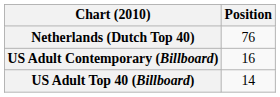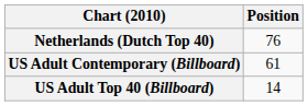 <table class="wikitable sortable plainrowheaders">
 <tr>
 <th scope="col">Chart (2010)</th>
 <th scope="col">Position</th>
 </tr>
 <tr>
 <th scope="row">Netherlands (Dutch Top 40)</th>
 <td style="text-align:center;">76</td>
 </tr>
 <tr>
 <th scope="row">US Adult Contemporary (<em>Billboard</em>)</th>
-<td style="text-align:center;">16</td>
+<td style="text-align:center;">61</td>
 </tr>
 <tr>
 <th scope="row">US Adult Top 40 (<em>Billboard</em>)</th>
 <td style="text-align:center;">14</td>
 </tr>
 </table>
